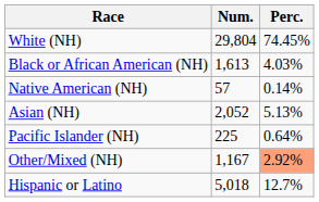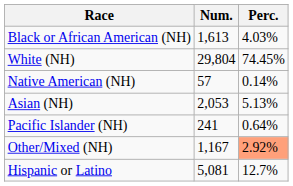 <table class="wikitable">
 <tr>
 <th>Race</th>
 <th>Num.</th>
 <th>Perc.</th>
 </tr>
 <tr>
+<td><a href='#'>Black or African American</a> (NH)</td>
+<td>1,613</td>
+<td>4.03%</td>
+</tr>
+<tr>
 <td><a href='#'>White</a> (NH)</td>
 <td>29,804</td>
 <td>74.45%</td>
-</tr>
-<tr>
-<td><a href='#'>Black or African American</a> (NH)</td>
-<td>1,613</td>
-<td>4.03%</td>
 </tr>
 <tr>
 <td><a href='#'>Native American</a> (NH)</td>
 <td>57</td>
 <td>0.14%</td>
 </tr>
 <tr>
 <td><a href='#'>Asian</a> (NH)</td>
-<td>2,052</td>
+<td>2,053</td>
 <td>5.13%</td>
 </tr>
 <tr>
 <td><a href='#'>Pacific Islander</a> (NH)</td>
-<td>225</td>
+<td>241</td>
 <td>0.64%</td>
 </tr>
 <tr>
 <td><a href='#'>Other/Mixed</a> (NH)</td>
 <td>1,167</td>
 <td style="background: lightsalmon;">2.92%</td>
 </tr>
 <tr>
 <td><a href='#'>Hispanic</a> or <a href='#'>Latino</a></td>
-<td>5,018</td>
+<td>5,081</td>
 <td>12.7%</td>
 </tr>
 </table>
